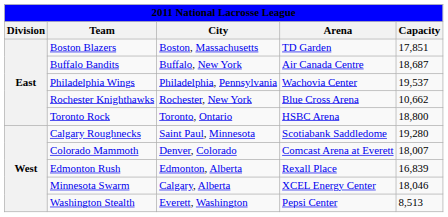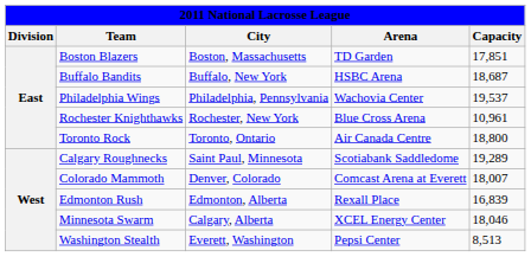 <table class="wikitable" style="width:auto">
 <tr>
 <td bgcolor="#0000FF" align="center" colspan="6"><strong><span>2011 National Lacrosse League</span></strong></td>
 </tr>
 <tr>
 <th>Division</th>
 <th>Team</th>
 <th>City</th>
 <th>Arena</th>
 <th>Capacity</th>
 </tr>
 <tr>
 <th rowspan="5">East</th>
 <td><a href='#'>Boston Blazers</a></td>
 <td><a href='#'>Boston</a>, <a href='#'>Massachusetts</a></td>
 <td><a href='#'>TD Garden</a></td>
 <td>17,851</td>
 </tr>
 <tr>
 <td><a href='#'>Buffalo Bandits</a></td>
 <td><a href='#'>Buffalo</a>, <a href='#'>New York</a></td>
-<td><a href='#'>Air Canada Centre</a></td>
+<td><a href='#'>HSBC Arena</a></td>
 <td>18,687</td>
 </tr>
 <tr>
 <td><a href='#'>Philadelphia Wings</a></td>
 <td><a href='#'>Philadelphia</a>, <a href='#'>Pennsylvania</a></td>
 <td><a href='#'>Wachovia Center</a></td>
 <td>19,537</td>
 </tr>
 <tr>
 <td><a href='#'>Rochester Knighthawks</a></td>
 <td><a href='#'>Rochester</a>, <a href='#'>New York</a></td>
 <td><a href='#'>Blue Cross Arena</a></td>
-<td>10,662</td>
+<td>10,961</td>
 </tr>
 <tr>
 <td><a href='#'>Toronto Rock</a></td>
 <td><a href='#'>Toronto</a>, <a href='#'>Ontario</a></td>
-<td><a href='#'>HSBC Arena</a></td>
+<td><a href='#'>Air Canada Centre</a></td>
 <td>18,800</td>
 </tr>
 <tr>
 <th rowspan="5">West</th>
 <td><a href='#'>Calgary Roughnecks</a></td>
 <td><a href='#'>Saint Paul</a>, <a href='#'>Minnesota</a></td>
 <td><a href='#'>Scotiabank Saddledome</a></td>
-<td>19,280</td>
+<td>19,289</td>
 </tr>
 <tr>
 <td><a href='#'>Colorado Mammoth</a></td>
 <td><a href='#'>Denver</a>, <a href='#'>Colorado</a></td>
 <td><a href='#'>Comcast Arena at Everett</a></td>
 <td>18,007</td>
 </tr>
 <tr>
 <td><a href='#'>Edmonton Rush</a></td>
 <td><a href='#'>Edmonton</a>, <a href='#'>Alberta</a></td>
 <td><a href='#'>Rexall Place</a></td>
 <td>16,839</td>
 </tr>
 <tr>
 <td><a href='#'>Minnesota Swarm</a></td>
 <td><a href='#'>Calgary</a>, <a href='#'>Alberta</a></td>
 <td><a href='#'>XCEL Energy Center</a></td>
 <td>18,046</td>
 </tr>
 <tr>
 <td><a href='#'>Washington Stealth</a></td>
 <td><a href='#'>Everett</a>, <a href='#'>Washington</a></td>
 <td><a href='#'>Pepsi Center</a></td>
 <td>8,513</td>
 </tr>
 </table>
